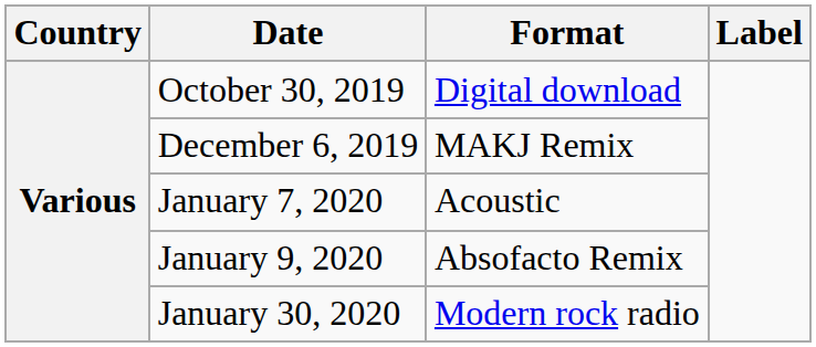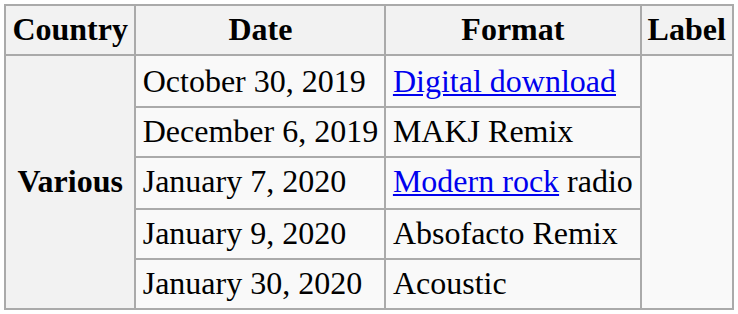 <table class="wikitable plainrowheaders">
 <tr>
 <th scope="col">Country</th>
 <th scope="col">Date</th>
 <th scope="col">Format</th>
 <th scope="col">Label</th>
 </tr>
 <tr>
 <th rowspan="5" scope="row">Various</th>
 <td>October 30, 2019</td>
 <td><a href='#'>Digital download</a></td>
 <td rowspan="5"></td>
 </tr>
 <tr>
 <td>December 6, 2019</td>
 <td>MAKJ Remix</td>
 </tr>
 <tr>
 <td>January 7, 2020</td>
-<td>Acoustic</td>
+<td><a href='#'>Modern rock</a> radio</td>
 </tr>
 <tr>
 <td>January 9, 2020</td>
 <td>Absofacto Remix</td>
 </tr>
 <tr>
 <td>January 30, 2020</td>
-<td><a href='#'>Modern rock</a> radio</td>
+<td>Acoustic</td>
 </tr>
 </table>
